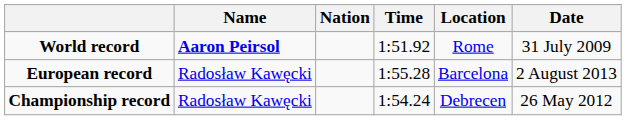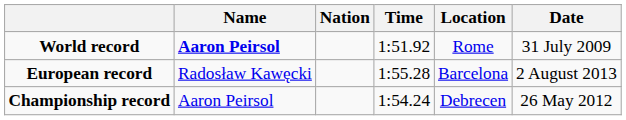 <table class=wikitable style=text-align:center>
 <tr>
 <th></th>
 <th>Name</th>
 <th>Nation</th>
 <th>Time</th>
 <th>Location</th>
 <th>Date</th>
 </tr>
 <tr>
 <td><strong>World record</strong></td>
 <td align=left><strong><a href='#'>Aaron Peirsol</a></strong></td>
 <td align=left></td>
 <td align=left>1:51.92</td>
 <td><a href='#'>Rome</a></td>
 <td>31 July 2009</td>
 </tr>
 <tr>
 <td><strong>European record</strong></td>
 <td align=left><a href='#'>Radosław Kawęcki</a></td>
 <td align=left></td>
 <td align=left>1:55.28</td>
 <td><a href='#'>Barcelona</a></td>
 <td>2 August 2013</td>
 </tr>
 <tr>
 <td><strong>Championship record</strong></td>
-<td align=left><a href='#'>Radosław Kawęcki</a></td>
+<td align=left><a href='#'>Aaron Peirsol</a></td>
 <td align=left></td>
 <td align=left>1:54.24</td>
 <td><a href='#'>Debrecen</a></td>
 <td>26 May 2012</td>
 </tr>
 </table>
